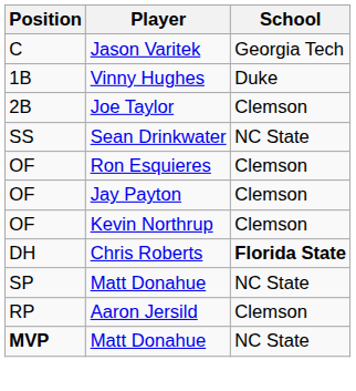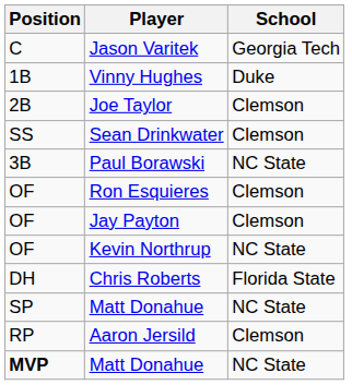 <table class="wikitable">
 <tr>
 <th>Position</th>
 <th>Player</th>
 <th>School</th>
 </tr>
 <tr>
 <td>C</td>
 <td><a href='#'>Jason Varitek</a></td>
 <td>Georgia Tech</td>
 </tr>
 <tr>
 <td>1B</td>
 <td><a href='#'>Vinny Hughes</a></td>
 <td>Duke</td>
 </tr>
 <tr>
 <td>2B</td>
 <td><a href='#'>Joe Taylor</a></td>
 <td>Clemson</td>
 </tr>
 <tr>
 <td>SS</td>
 <td><a href='#'>Sean Drinkwater</a></td>
+<td>Clemson</td>
+</tr>
+<tr>
+<td>3B</td>
+<td><a href='#'>Paul Borawski</a></td>
 <td>NC State</td>
 </tr>
 <tr>
 <td>OF</td>
 <td><a href='#'>Ron Esquieres</a></td>
 <td>Clemson</td>
 </tr>
 <tr>
 <td>OF</td>
 <td><a href='#'>Jay Payton</a></td>
 <td>Clemson</td>
 </tr>
 <tr>
 <td>OF</td>
 <td><a href='#'>Kevin Northrup</a></td>
-<td>Clemson</td>
+<td>NC State</td>
 </tr>
 <tr>
 <td>DH</td>
 <td><a href='#'>Chris Roberts</a></td>
-<td><strong>Florida State</strong></td>
+<td>Florida State</td>
 </tr>
 <tr>
 <td>SP</td>
 <td><a href='#'>Matt Donahue</a></td>
 <td>NC State</td>
 </tr>
 <tr>
 <td>RP</td>
 <td><a href='#'>Aaron Jersild</a></td>
 <td>Clemson</td>
 </tr>
 <tr>
 <td><strong>MVP</strong></td>
 <td><a href='#'>Matt Donahue</a></td>
 <td>NC State</td>
 </tr>
 </table>
